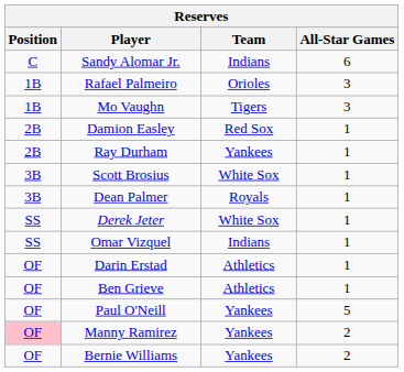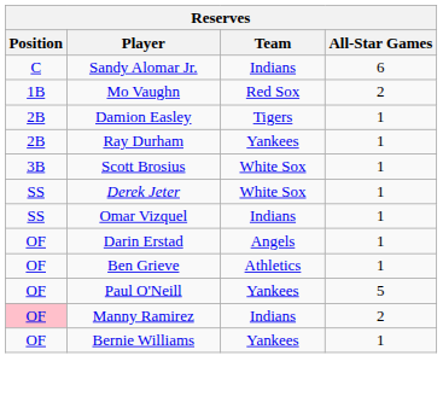 <table class="wikitable" style="font-size: 100%; text-align:center;">
 <tr>
 <th colspan="4">Reserves</th>
 </tr>
 <tr>
 <th>Position</th>
 <th width="150">Player</th>
 <th width="100">Team</th>
 <th>All-Star Games</th>
 </tr>
 <tr>
 <td><a href='#'>C</a></td>
 <td><a href='#'>Sandy Alomar Jr.</a></td>
 <td><a href='#'>Indians</a></td>
 <td>6</td>
 </tr>
 <tr>
 <td><a href='#'>1B</a></td>
-<td><a href='#'>Rafael Palmeiro</a></td>
-<td><a href='#'>Orioles</a></td>
-<td>3</td>
-</tr>
-<tr>
-<td><a href='#'>1B</a></td>
 <td><a href='#'>Mo Vaughn</a></td>
-<td><a href='#'>Tigers</a></td>
-<td>3</td>
+<td><a href='#'>Red Sox</a></td>
+<td>2</td>
 </tr>
 <tr>
 <td><a href='#'>2B</a></td>
 <td><a href='#'>Damion Easley</a></td>
-<td><a href='#'>Red Sox</a></td>
+<td><a href='#'>Tigers</a></td>
 <td>1</td>
 </tr>
 <tr>
 <td><a href='#'>2B</a></td>
 <td><a href='#'>Ray Durham</a></td>
 <td><a href='#'>Yankees</a></td>
 <td>1</td>
 </tr>
 <tr>
 <td><a href='#'>3B</a></td>
 <td><a href='#'>Scott Brosius</a></td>
 <td><a href='#'>White Sox</a></td>
-<td>1</td>
-</tr>
-<tr>
-<td><a href='#'>3B</a></td>
-<td><a href='#'>Dean Palmer</a></td>
-<td><a href='#'>Royals</a></td>
 <td>1</td>
 </tr>
 <tr>
 <td><a href='#'>SS</a></td>
 <td><em><a href='#'>Derek Jeter</a></em></td>
 <td><a href='#'>White Sox</a></td>
 <td>1</td>
 </tr>
 <tr>
 <td><a href='#'>SS</a></td>
 <td><a href='#'>Omar Vizquel</a></td>
 <td><a href='#'>Indians</a></td>
 <td>1</td>
 </tr>
 <tr>
 <td><a href='#'>OF</a></td>
 <td><a href='#'>Darin Erstad</a></td>
-<td><a href='#'>Athletics</a></td>
+<td><a href='#'>Angels</a></td>
 <td>1</td>
 </tr>
 <tr>
 <td><a href='#'>OF</a></td>
 <td><a href='#'>Ben Grieve</a></td>
 <td><a href='#'>Athletics</a></td>
 <td>1</td>
 </tr>
 <tr>
 <td><a href='#'>OF</a></td>
 <td><a href='#'>Paul O'Neill</a></td>
 <td><a href='#'>Yankees</a></td>
 <td>5</td>
 </tr>
 <tr>
 <td style="background: pink;"><a href='#'>OF</a></td>
 <td><a href='#'>Manny Ramirez</a></td>
-<td><a href='#'>Yankees</a></td>
+<td><a href='#'>Indians</a></td>
 <td>2</td>
 </tr>
 <tr>
 <td><a href='#'>OF</a></td>
 <td><a href='#'>Bernie Williams</a></td>
 <td><a href='#'>Yankees</a></td>
-<td>2</td>
+<td>1</td>
 </tr>
 </table>
